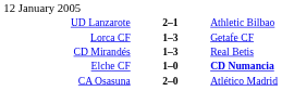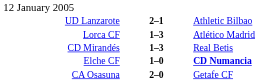 <table width=100% cellspacing=1>
 <tr>
 <th width=20%></th>
 <th width=12%></th>
 <th width=20%></th>
 <th></th>
 </tr>
 <tr>
 <td>12 January 2005</td>
 </tr>
 <tr style=font-size:90%>
 <td align=right><a href='#'>UD Lanzarote</a></td>
 <td align=center><strong>2–1</strong></td>
 <td><a href='#'>Athletic Bilbao</a></td>
 </tr>
 <tr style=font-size:90%>
 <td align=right><a href='#'>Lorca CF</a></td>
 <td align=center><strong>1–3</strong></td>
-<td><a href='#'>Getafe CF</a></td>
+<td><a href='#'>Atlético Madrid</a></td>
 </tr>
 <tr style=font-size:90%>
 <td align=right><a href='#'>CD Mirandés</a></td>
 <td align=center><strong>1–3</strong></td>
 <td><a href='#'>Real Betis</a></td>
 </tr>
 <tr style=font-size:90%>
 <td align=right><a href='#'>Elche CF</a></td>
 <td align=center><strong>1–0</strong></td>
 <td><strong><a href='#'>CD Numancia</a></strong></td>
 </tr>
 <tr style=font-size:90%>
 <td align=right><a href='#'>CA Osasuna</a></td>
 <td align=center><strong>2–0</strong></td>
-<td><a href='#'>Atlético Madrid</a></td>
+<td><a href='#'>Getafe CF</a></td>
 </tr>
 </table>
